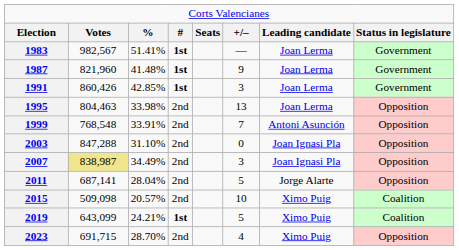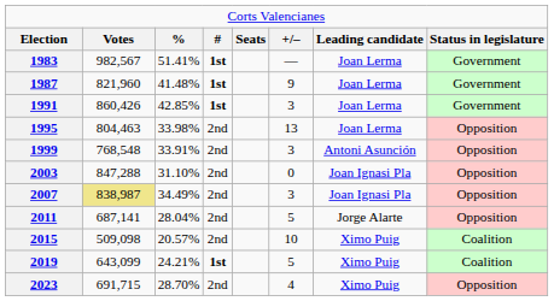 <table class="wikitable" style="font-size:90%; text-align:center;">
 <tr>
 <td colspan="8" align="center"><a href='#'>Corts Valencianes</a></td>
 </tr>
 <tr>
 <th width="75">Election</th>
 <th width="70">Votes</th>
 <th width="35">%</th>
 <th width="25">#</th>
 <th>Seats</th>
 <th width="40">+/–</th>
 <th>Leading candidate</th>
 <th>Status in legislature</th>
 </tr>
 <tr>
 <th><a href='#'>1983</a></th>
 <td>982,567</td>
 <td>51.41%</td>
 <td><strong>1st</strong></td>
 <td></td>
 <td>—</td>
 <td><a href='#'>Joan Lerma</a></td>
 <td style="background:#cfc;">Government</td>
 </tr>
 <tr>
 <th><a href='#'>1987</a></th>
 <td>821,960</td>
 <td>41.48%</td>
 <td><strong>1st</strong></td>
 <td></td>
 <td>9</td>
 <td><a href='#'>Joan Lerma</a></td>
 <td style="background:#cfc;">Government</td>
 </tr>
 <tr>
 <th><a href='#'>1991</a></th>
 <td>860,426</td>
 <td>42.85%</td>
 <td><strong>1st</strong></td>
 <td></td>
 <td>3</td>
 <td><a href='#'>Joan Lerma</a></td>
 <td style="background:#cfc;">Government</td>
 </tr>
 <tr>
 <th><a href='#'>1995</a></th>
 <td>804,463</td>
 <td>33.98%</td>
 <td>2nd</td>
 <td></td>
 <td>13</td>
 <td><a href='#'>Joan Lerma</a></td>
 <td style="background:#fcc;">Opposition</td>
 </tr>
 <tr>
 <th><a href='#'>1999</a></th>
 <td>768,548</td>
 <td>33.91%</td>
 <td>2nd</td>
 <td></td>
-<td>7</td>
+<td>3</td>
 <td><a href='#'>Antoni Asunción</a></td>
 <td style="background:#fcc;">Opposition</td>
 </tr>
 <tr>
 <th><a href='#'>2003</a></th>
 <td>847,288</td>
 <td>31.10%</td>
 <td>2nd</td>
 <td></td>
 <td>0</td>
 <td><a href='#'>Joan Ignasi Pla</a></td>
 <td style="background:#fcc;">Opposition</td>
 </tr>
 <tr>
 <th><a href='#'>2007</a></th>
 <td style="background: khaki;">838,987</td>
 <td>34.49%</td>
 <td>2nd</td>
 <td></td>
 <td>3</td>
 <td><a href='#'>Joan Ignasi Pla</a></td>
 <td style="background:#fcc;">Opposition</td>
 </tr>
 <tr>
 <th><a href='#'>2011</a></th>
 <td>687,141</td>
 <td>28.04%</td>
 <td>2nd</td>
 <td></td>
 <td>5</td>
 <td>Jorge Alarte</td>
 <td style="background:#fcc;">Opposition</td>
 </tr>
 <tr>
 <th><a href='#'>2015</a></th>
 <td>509,098</td>
 <td>20.57%</td>
 <td>2nd</td>
 <td></td>
 <td>10</td>
 <td><a href='#'>Ximo Puig</a></td>
 <td style="background:#cfc;">Coalition</td>
 </tr>
 <tr>
 <th><a href='#'>2019</a></th>
 <td>643,099</td>
 <td>24.21%</td>
 <td><strong>1st</strong></td>
 <td></td>
 <td>5</td>
 <td><a href='#'>Ximo Puig</a></td>
 <td style="background:#cfc;">Coalition</td>
 </tr>
 <tr>
 <th><a href='#'>2023</a></th>
 <td>691,715</td>
 <td>28.70%</td>
 <td>2nd</td>
 <td></td>
 <td>4</td>
 <td><a href='#'>Ximo Puig</a></td>
 <td style="background:#fcc;">Opposition</td>
 </tr>
 </table>
